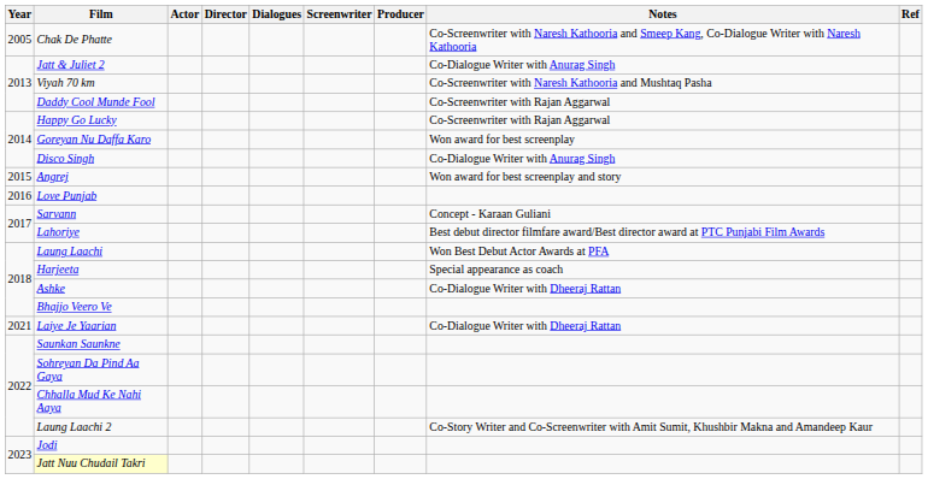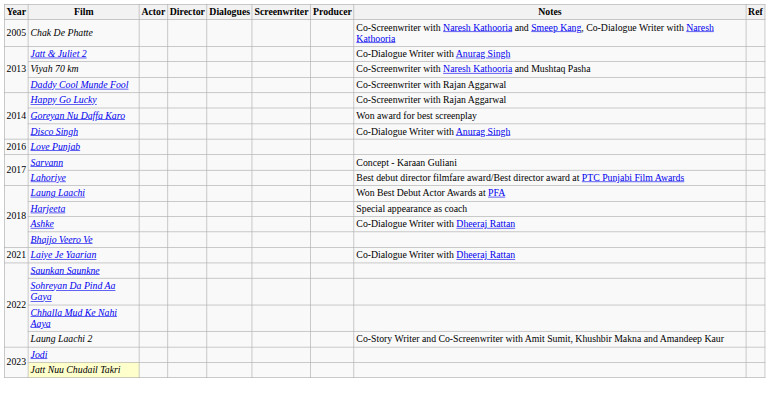 <table class="wikitable sortable">
 <tr>
 <th scope="col">Year</th>
 <th scope="col">Film</th>
 <th scope="col">Actor</th>
 <th scope="col">Director</th>
 <th scope="col">Dialogues</th>
 <th scope="col">Screenwriter</th>
 <th scope="col">Producer</th>
 <th scope="col">Notes</th>
 <th>Ref</th>
 </tr>
 <tr>
 <td style="text-align:center;">2005</td>
 <td><em>Chak De Phatte</em></td>
 <td></td>
 <td></td>
 <td></td>
 <td></td>
 <td></td>
 <td>Co-Screenwriter with <a href='#'>Naresh Kathooria</a> and <a href='#'>Smeep Kang</a>, Co-Dialogue Writer with <a href='#'>Naresh Kathooria</a></td>
 <td></td>
 </tr>
 <tr>
 <td rowspan="3">2013</td>
 <td><em><a href='#'>Jatt & Juliet 2</a></em></td>
 <td></td>
 <td></td>
 <td></td>
 <td></td>
 <td></td>
 <td>Co-Dialogue Writer with <a href='#'>Anurag Singh</a></td>
 <td></td>
 </tr>
 <tr>
 <td><em>Viyah 70 km</em></td>
 <td></td>
 <td></td>
 <td></td>
 <td></td>
 <td></td>
 <td>Co-Screenwriter with <a href='#'>Naresh Kathooria</a> and Mushtaq Pasha</td>
 <td></td>
 </tr>
 <tr>
 <td><em><a href='#'>Daddy Cool Munde Fool</a></em></td>
 <td></td>
 <td></td>
 <td></td>
 <td></td>
 <td></td>
 <td>Co-Screenwriter with Rajan Aggarwal</td>
 <td></td>
 </tr>
 <tr>
 <td rowspan="3">2014</td>
 <td><em><a href='#'>Happy Go Lucky</a></em></td>
 <td></td>
 <td></td>
 <td></td>
 <td></td>
 <td></td>
 <td>Co-Screenwriter with Rajan Aggarwal</td>
 <td></td>
 </tr>
 <tr>
 <td><em><a href='#'>Goreyan Nu Daffa Karo</a></em></td>
 <td></td>
 <td></td>
 <td></td>
 <td></td>
 <td></td>
 <td>Won award for best screenplay</td>
 <td></td>
 </tr>
 <tr>
 <td><em><a href='#'>Disco Singh</a></em></td>
 <td></td>
 <td></td>
 <td></td>
 <td></td>
 <td></td>
 <td>Co-Dialogue Writer with <a href='#'>Anurag Singh</a></td>
-<td></td>
-</tr>
-<tr>
-<td style="text-align:center;">2015</td>
-<td><em><a href='#'>Angrej</a></em></td>
-<td></td>
-<td></td>
-<td></td>
-<td></td>
-<td></td>
-<td>Won award for best screenplay and story</td>
 <td></td>
 </tr>
 <tr>
 <td style="text-align:center;">2016</td>
 <td><em><a href='#'>Love Punjab</a></em></td>
 <td></td>
 <td></td>
 <td></td>
 <td></td>
 <td></td>
 <td></td>
 <td></td>
 </tr>
 <tr>
 <td rowspan="2">2017</td>
 <td><em><a href='#'>Sarvann</a></em></td>
 <td></td>
 <td></td>
 <td></td>
 <td></td>
 <td></td>
 <td>Concept - Karaan Guliani</td>
 <td></td>
 </tr>
 <tr>
 <td><em><a href='#'>Lahoriye</a></em></td>
 <td></td>
 <td></td>
 <td></td>
 <td></td>
 <td></td>
 <td>Best debut director filmfare award/Best director award at <a href='#'>PTC Punjabi Film Awards</a></td>
 <td></td>
 </tr>
 <tr>
 <td rowspan="4">2018</td>
 <td><em><a href='#'>Laung Laachi</a></em></td>
 <td></td>
 <td></td>
 <td></td>
 <td></td>
 <td></td>
 <td>Won Best Debut Actor Awards at <a href='#'>PFA</a></td>
 <td></td>
 </tr>
 <tr>
 <td><em><a href='#'>Harjeeta</a></em></td>
 <td></td>
 <td></td>
 <td></td>
 <td></td>
 <td></td>
 <td>Special appearance as coach</td>
 <td></td>
 </tr>
 <tr>
 <td><em><a href='#'>Ashke</a></em></td>
 <td></td>
 <td></td>
 <td></td>
 <td></td>
 <td></td>
 <td>Co-Dialogue Writer with <a href='#'>Dheeraj Rattan</a></td>
 <td></td>
 </tr>
 <tr>
 <td><em><a href='#'>Bhajjo Veero Ve</a></em></td>
 <td></td>
 <td></td>
 <td></td>
 <td></td>
 <td></td>
 <td></td>
 <td></td>
 </tr>
 <tr>
 <td style="text-align:center;">2021</td>
 <td><em><a href='#'>Laiye Je Yaarian</a></em></td>
 <td></td>
 <td></td>
 <td></td>
 <td></td>
 <td></td>
 <td>Co-Dialogue Writer with <a href='#'>Dheeraj Rattan</a></td>
 <td></td>
 </tr>
 <tr>
 <td rowspan="4">2022</td>
 <td><em><a href='#'>Saunkan Saunkne</a></em></td>
 <td></td>
 <td></td>
 <td></td>
 <td></td>
 <td></td>
 <td></td>
 <td></td>
 </tr>
 <tr>
 <td><em><a href='#'>Sohreyan Da Pind Aa Gaya</a></em></td>
 <td></td>
 <td></td>
 <td></td>
 <td></td>
 <td></td>
 <td></td>
 <td></td>
 </tr>
 <tr>
 <td><em><a href='#'>Chhalla Mud Ke Nahi Aaya</a></em></td>
 <td></td>
 <td></td>
 <td></td>
 <td></td>
 <td></td>
 <td></td>
 <td></td>
 </tr>
 <tr>
 <td><em>Laung Laachi 2</em></td>
 <td></td>
 <td></td>
 <td></td>
 <td></td>
 <td></td>
 <td>Co-Story Writer and Co-Screenwriter with Amit Sumit, Khushbir Makna and Amandeep Kaur</td>
 <td></td>
 </tr>
 <tr>
 <td rowspan="2">2023</td>
 <td><em><a href='#'>Jodi</a></em></td>
 <td></td>
 <td></td>
 <td></td>
 <td></td>
 <td></td>
 <td></td>
 </tr>
 <tr>
 <td style="background:#FFFFCC;"><em>Jatt Nuu Chudail Takri</em> </td>
 <td></td>
 <td></td>
 <td></td>
 <td></td>
 <td></td>
 <td></td>
 <td></td>
 </tr>
 </table>
